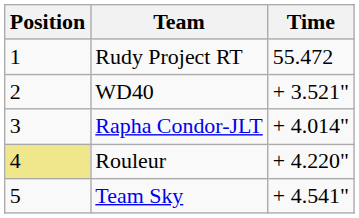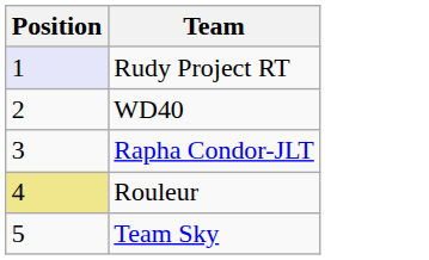 <table class="wikitable">
 <tr>
 <th>Position</th>
 <th>Team</th>
-<th>Time</th>
 </tr>
 <tr>
-<td>1</td>
+<td style="background: lavender;">1</td>
 <td>Rudy Project RT</td>
-<td>55.472</td>
 </tr>
 <tr>
 <td>2</td>
 <td>WD40</td>
-<td>+ 3.521"</td>
 </tr>
 <tr>
 <td>3</td>
 <td><a href='#'>Rapha Condor-JLT</a></td>
-<td>+ 4.014"</td>
 </tr>
 <tr>
 <td style="background: khaki;">4</td>
 <td>Rouleur</td>
-<td>+ 4.220"</td>
 </tr>
 <tr>
 <td>5</td>
 <td><a href='#'>Team Sky</a></td>
-<td>+ 4.541"</td>
 </tr>
 </table>
